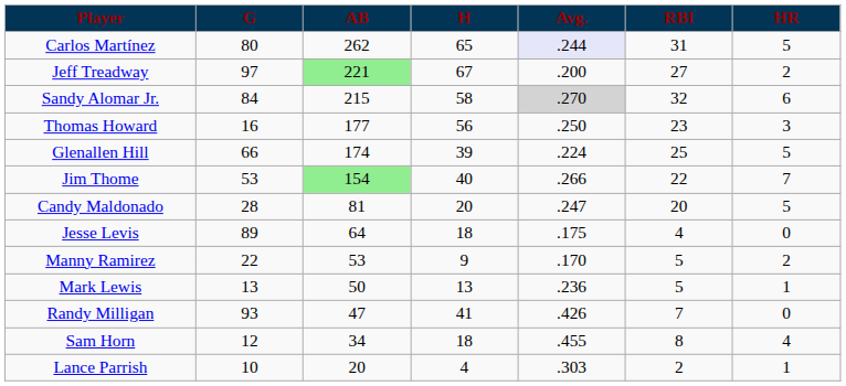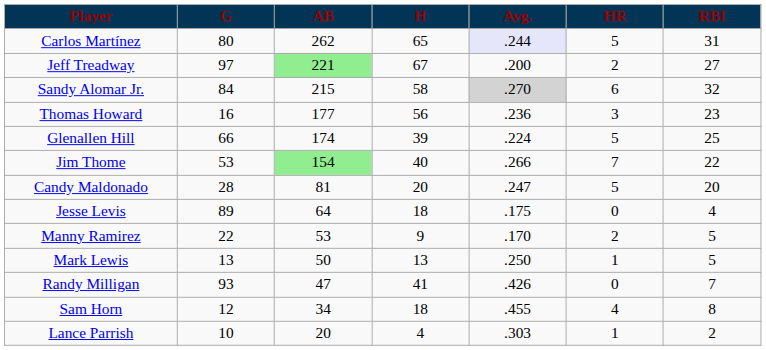 <table class="wikitable sortable">
 <tr>
 <th style="background:#023456;color:#990000;" width="16%">Player</th>
 <th style="background:#023456;color:#990000;" width="9%">G</th>
 <th style="background:#023456;color:#990000;" width="9%">AB</th>
 <th style="background:#023456;color:#990000;" width="9%">H</th>
 <th style="background:#023456;color:#990000;" width="9%">Avg.</th>
+<th style="background:#023456;color:#990000;" width="9%">HR</th>
 <th style="background:#023456;color:#990000;" width="9%">RBI</th>
-<th style="background:#023456;color:#990000;" width="9%">HR</th>
 </tr>
 <tr align="center">
 <td><a href='#'>Carlos Martínez</a></td>
 <td>80</td>
 <td>262</td>
 <td>65</td>
 <td style="background: lavender;">.244</td>
+<td>5</td>
 <td>31</td>
-<td>5</td>
 </tr>
 <tr align="center">
 <td><a href='#'>Jeff Treadway</a></td>
 <td>97</td>
 <td style="background: lightgreen;">221</td>
 <td>67</td>
 <td>.200</td>
+<td>2</td>
 <td>27</td>
-<td>2</td>
 </tr>
 <tr align="center">
 <td><a href='#'>Sandy Alomar Jr.</a></td>
 <td>84</td>
 <td>215</td>
 <td>58</td>
 <td style="background: lightgrey;">.270</td>
+<td>6</td>
 <td>32</td>
-<td>6</td>
 </tr>
 <tr align="center">
 <td><a href='#'>Thomas Howard</a></td>
 <td>16</td>
 <td>177</td>
 <td>56</td>
-<td>.250</td>
+<td>.236</td>
+<td>3</td>
 <td>23</td>
-<td>3</td>
 </tr>
 <tr align="center">
 <td><a href='#'>Glenallen Hill</a></td>
 <td>66</td>
 <td>174</td>
 <td>39</td>
 <td>.224</td>
+<td>5</td>
 <td>25</td>
-<td>5</td>
 </tr>
 <tr align="center">
 <td><a href='#'>Jim Thome</a></td>
 <td>53</td>
 <td style="background: lightgreen;">154</td>
 <td>40</td>
 <td>.266</td>
+<td>7</td>
 <td>22</td>
-<td>7</td>
 </tr>
 <tr align="center">
 <td><a href='#'>Candy Maldonado</a></td>
 <td>28</td>
 <td>81</td>
 <td>20</td>
 <td>.247</td>
+<td>5</td>
 <td>20</td>
-<td>5</td>
 </tr>
 <tr align=center>
 <td><a href='#'>Jesse Levis</a></td>
 <td>89</td>
 <td>64</td>
 <td>18</td>
 <td>.175</td>
+<td>0</td>
 <td>4</td>
-<td>0</td>
 </tr>
 <tr align=center>
 <td><a href='#'>Manny Ramirez</a></td>
 <td>22</td>
 <td>53</td>
 <td>9</td>
 <td>.170</td>
+<td>2</td>
 <td>5</td>
-<td>2</td>
 </tr>
 <tr align=center>
 <td><a href='#'>Mark Lewis</a></td>
 <td>13</td>
 <td>50</td>
 <td>13</td>
-<td>.236</td>
+<td>.250</td>
+<td>1</td>
 <td>5</td>
-<td>1</td>
 </tr>
 <tr align=center>
 <td><a href='#'>Randy Milligan</a></td>
 <td>93</td>
 <td>47</td>
 <td>41</td>
 <td>.426</td>
+<td>0</td>
 <td>7</td>
-<td>0</td>
 </tr>
 <tr align=center>
 <td><a href='#'>Sam Horn</a></td>
 <td>12</td>
 <td>34</td>
 <td>18</td>
 <td>.455</td>
+<td>4</td>
 <td>8</td>
-<td>4</td>
 </tr>
 <tr align="center">
 <td><a href='#'>Lance Parrish</a></td>
 <td>10</td>
 <td>20</td>
 <td>4</td>
 <td>.303</td>
+<td>1</td>
 <td>2</td>
-<td>1</td>
 </tr>
 </table>
